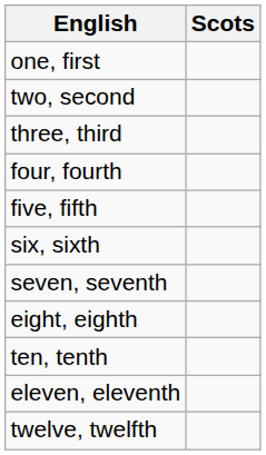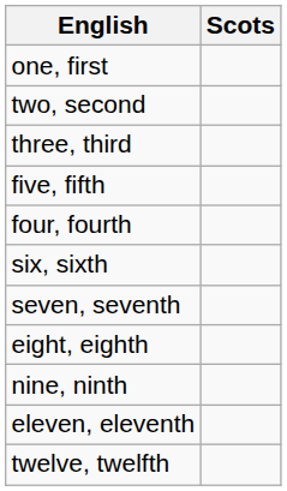 <table class="wikitable" border="1">
 <tr>
 <th>English</th>
 <th>Scots</th>
 </tr>
 <tr>
 <td>one, first</td>
 <td></td>
 </tr>
 <tr>
 <td>two, second</td>
 <td></td>
 </tr>
 <tr>
 <td>three, third</td>
 <td></td>
 </tr>
 <tr>
-<td>four, fourth</td>
+<td>five, fifth</td>
 <td></td>
 </tr>
 <tr>
-<td>five, fifth</td>
+<td>four, fourth</td>
 <td></td>
 </tr>
 <tr>
 <td>six, sixth</td>
 <td></td>
 </tr>
 <tr>
 <td>seven, seventh</td>
 <td></td>
 </tr>
 <tr>
 <td>eight, eighth</td>
 <td></td>
 </tr>
 <tr>
-<td>ten, tenth</td>
+<td>nine, ninth</td>
 <td></td>
 </tr>
 <tr>
 <td>eleven, eleventh</td>
 <td></td>
 </tr>
 <tr>
 <td>twelve, twelfth</td>
 <td></td>
 </tr>
 </table>
